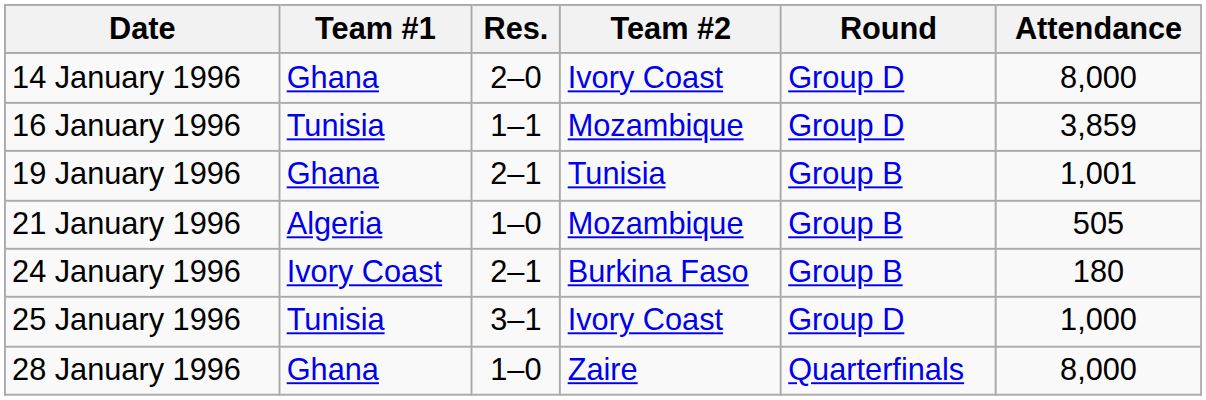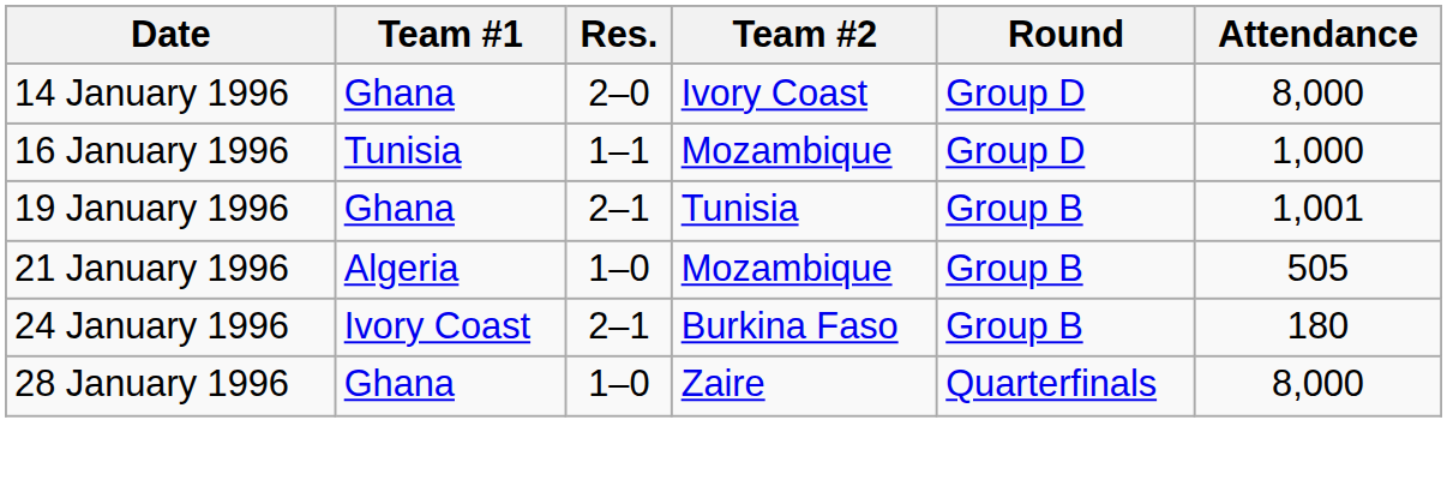 <table class="wikitable" style="text-align: left;" width="100%">
 <tr>
 <th>Date</th>
 <th>Team #1</th>
 <th>Res.</th>
 <th>Team #2</th>
 <th>Round</th>
 <th>Attendance</th>
 </tr>
 <tr>
 <td>14 January 1996</td>
 <td> <a href='#'>Ghana</a></td>
 <td style="text-align:center;">2–0</td>
 <td> <a href='#'>Ivory Coast</a></td>
 <td><a href='#'>Group D</a></td>
 <td style="text-align:center;">8,000</td>
 </tr>
 <tr>
 <td>16 January 1996</td>
 <td> <a href='#'>Tunisia</a></td>
 <td style="text-align:center;">1–1</td>
 <td> <a href='#'>Mozambique</a></td>
 <td><a href='#'>Group D</a></td>
-<td style="text-align:center;">3,859</td>
+<td style="text-align:center;">1,000</td>
 </tr>
 <tr>
 <td>19 January 1996</td>
 <td> <a href='#'>Ghana</a></td>
 <td style="text-align:center;">2–1</td>
 <td> <a href='#'>Tunisia</a></td>
 <td><a href='#'>Group B</a></td>
 <td style="text-align:center;">1,001</td>
 </tr>
 <tr>
 <td>21 January 1996</td>
 <td> <a href='#'>Algeria</a></td>
 <td style="text-align:center;">1–0</td>
 <td> <a href='#'>Mozambique</a></td>
 <td><a href='#'>Group B</a></td>
 <td style="text-align:center;">505</td>
 </tr>
 <tr>
 <td>24 January 1996</td>
 <td> <a href='#'>Ivory Coast</a></td>
 <td style="text-align:center;">2–1</td>
 <td> <a href='#'>Burkina Faso</a></td>
 <td><a href='#'>Group B</a></td>
 <td style="text-align:center;">180</td>
 </tr>
 <tr>
-<td>25 January 1996</td>
-<td> <a href='#'>Tunisia</a></td>
-<td style="text-align:center;">3–1</td>
-<td> <a href='#'>Ivory Coast</a></td>
-<td><a href='#'>Group D</a></td>
-<td style="text-align:center;">1,000</td>
-</tr>
-<tr>
 <td>28 January 1996</td>
 <td> <a href='#'>Ghana</a></td>
 <td style="text-align:center;">1–0</td>
 <td> <a href='#'>Zaire</a></td>
 <td><a href='#'>Quarterfinals</a></td>
 <td style="text-align:center;">8,000</td>
 </tr>
 </table>
